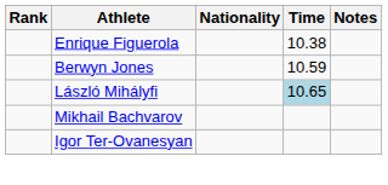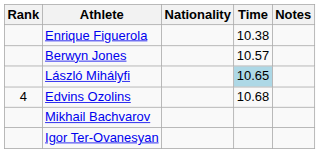 <table class="wikitable sortable" style="text-align:center">
 <tr>
 <th>Rank</th>
 <th>Athlete</th>
 <th>Nationality</th>
 <th>Time</th>
 <th>Notes</th>
 </tr>
 <tr>
 <td></td>
 <td align=left><a href='#'>Enrique Figuerola</a></td>
 <td align=left></td>
 <td>10.38</td>
 <td></td>
 </tr>
 <tr>
 <td></td>
 <td align=left><a href='#'>Berwyn Jones</a></td>
 <td align=left></td>
-<td>10.59</td>
+<td>10.57</td>
 <td></td>
 </tr>
 <tr>
 <td></td>
 <td align=left><a href='#'>László Mihályfi</a></td>
 <td align=left></td>
 <td style="background: lightblue;">10.65</td>
+<td></td>
+</tr>
+<tr>
+<td>4</td>
+<td align=left><a href='#'>Edvins Ozolins</a></td>
+<td align=left></td>
+<td>10.68</td>
 <td></td>
 </tr>
 <tr>
 <td></td>
 <td align=left><a href='#'>Mikhail Bachvarov</a></td>
 <td align=left></td>
 <td></td>
 <td></td>
 </tr>
 <tr>
 <td></td>
 <td align=left><a href='#'>Igor Ter-Ovanesyan</a></td>
 <td align=left></td>
 <td></td>
 <td></td>
 </tr>
 </table>
